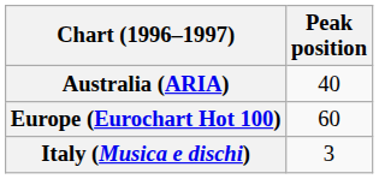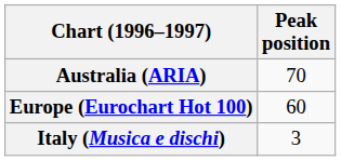 <table class="wikitable sortable plainrowheaders" style="text-align:center">
 <tr>
 <th scope="col">Chart (1996–1997)</th>
 <th scope="col">Peak<br>position</th>
 </tr>
 <tr>
 <th scope="row">Australia (<a href='#'>ARIA</a>)</th>
-<td>40</td>
+<td>70</td>
 </tr>
 <tr>
 <th scope="row">Europe (<a href='#'>Eurochart Hot 100</a>)</th>
 <td>60</td>
 </tr>
 <tr>
 <th scope="row">Italy (<em><a href='#'>Musica e dischi</a></em>)</th>
 <td>3</td>
 </tr>
 </table>
